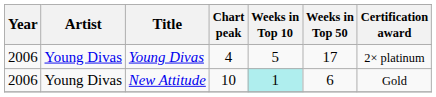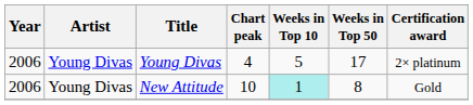 <table class="wikitable">
 <tr>
 <th rowspan="2">Year</th>
 <th rowspan="2">Artist</th>
 <th rowspan="2">Title</th>
 </tr>
 <tr>
 <th><small>Chart<br>peak</small></th>
 <th><small>Weeks in<br>Top 10</small></th>
 <th><small>Weeks in<br>Top 50</small></th>
 <th><small>Certification<br>award</small></th>
 </tr>
 <tr>
 <td>2006</td>
 <td><a href='#'>Young Divas</a></td>
 <td><em><a href='#'>Young Divas</a></em></td>
 <td style="text-align:center;">4</td>
 <td style="text-align:center;">5</td>
 <td style="text-align:center;">17</td>
 <td style="text-align:center;"><small>2× platinum</small></td>
 </tr>
 <tr>
 <td>2006</td>
 <td>Young Divas</td>
 <td><em><a href='#'>New Attitude</a></em></td>
 <td style="text-align:center;">10</td>
 <td style="background: paleturquoise; text-align:center;">1</td>
-<td style="text-align:center;">6</td>
+<td style="text-align:center;">8</td>
 <td style="text-align:center;"><small>Gold</small></td>
 </tr>
 <tr>
 </tr>
 </table>
